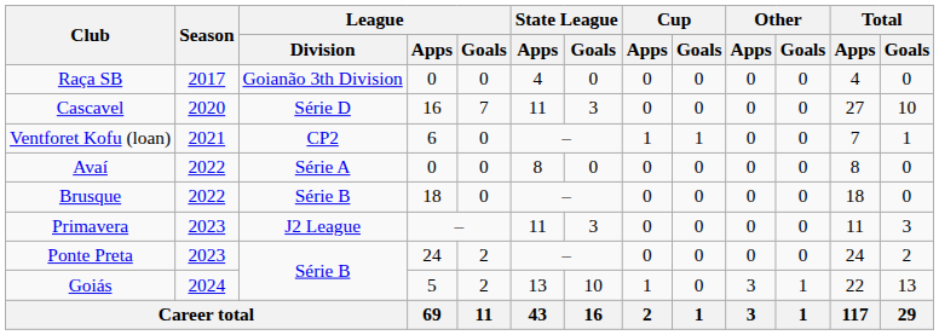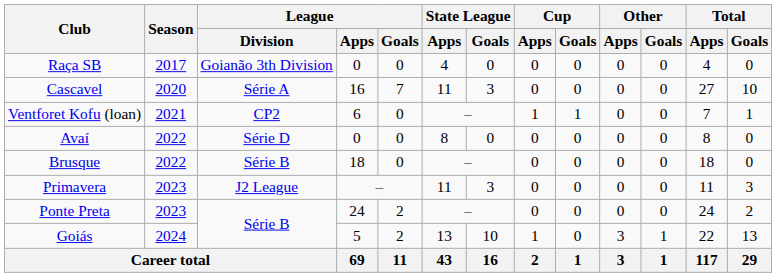 <table class="wikitable" style="text-align: center">
 <tr>
 <th rowspan="2">Club</th>
 <th rowspan="2">Season</th>
 <th colspan="3">League</th>
 <th colspan="2">State League</th>
 <th colspan="2">Cup</th>
 <th colspan="2">Other</th>
 <th colspan="2">Total</th>
 </tr>
 <tr>
 <th>Division</th>
 <th>Apps</th>
 <th>Goals</th>
 <th>Apps</th>
 <th>Goals</th>
 <th>Apps</th>
 <th>Goals</th>
 <th>Apps</th>
 <th>Goals</th>
 <th>Apps</th>
 <th>Goals</th>
 </tr>
 <tr>
 <td><a href='#'>Raça SB</a></td>
 <td><a href='#'>2017</a></td>
 <td><a href='#'>Goianão 3th Division</a></td>
 <td>0</td>
 <td>0</td>
 <td>4</td>
 <td>0</td>
 <td>0</td>
 <td>0</td>
 <td>0</td>
 <td>0</td>
 <td>4</td>
 <td>0</td>
 </tr>
 <tr>
 <td><a href='#'>Cascavel</a></td>
 <td><a href='#'>2020</a></td>
-<td><a href='#'>Série D</a></td>
+<td><a href='#'>Série A</a></td>
 <td>16</td>
 <td>7</td>
 <td>11</td>
 <td>3</td>
 <td>0</td>
 <td>0</td>
 <td>0</td>
 <td>0</td>
 <td>27</td>
 <td>10</td>
 </tr>
 <tr>
 <td><a href='#'>Ventforet Kofu</a> (loan)</td>
 <td><a href='#'>2021</a></td>
 <td><a href='#'>CP2</a></td>
 <td>6</td>
 <td>0</td>
 <td colspan="2">–</td>
 <td>1</td>
 <td>1</td>
 <td>0</td>
 <td>0</td>
 <td>7</td>
 <td>1</td>
 </tr>
 <tr>
 <td><a href='#'>Avaí</a></td>
 <td><a href='#'>2022</a></td>
-<td><a href='#'>Série A</a></td>
+<td><a href='#'>Série D</a></td>
 <td>0</td>
 <td>0</td>
 <td>8</td>
 <td>0</td>
 <td>0</td>
 <td>0</td>
 <td>0</td>
 <td>0</td>
 <td>8</td>
 <td>0</td>
 </tr>
 <tr>
 <td><a href='#'>Brusque</a></td>
 <td><a href='#'>2022</a></td>
 <td><a href='#'>Série B</a></td>
 <td>18</td>
 <td>0</td>
 <td colspan="2">–</td>
 <td>0</td>
 <td>0</td>
 <td>0</td>
 <td>0</td>
 <td>18</td>
 <td>0</td>
 </tr>
 <tr>
 <td><a href='#'>Primavera</a></td>
 <td><a href='#'>2023</a></td>
 <td><a href='#'>J2 League</a></td>
 <td colspan="2">–</td>
 <td>11</td>
 <td>3</td>
 <td>0</td>
 <td>0</td>
 <td>0</td>
 <td>0</td>
 <td>11</td>
 <td>3</td>
 </tr>
 <tr>
 <td><a href='#'>Ponte Preta</a></td>
 <td><a href='#'>2023</a></td>
 <td rowspan="2"><a href='#'>Série B</a></td>
 <td>24</td>
 <td>2</td>
 <td colspan="2">–</td>
 <td>0</td>
 <td>0</td>
 <td>0</td>
 <td>0</td>
 <td>24</td>
 <td>2</td>
 </tr>
 <tr>
 <td><a href='#'>Goiás</a></td>
 <td><a href='#'>2024</a></td>
 <td>5</td>
 <td>2</td>
 <td>13</td>
 <td>10</td>
 <td>1</td>
 <td>0</td>
 <td>3</td>
 <td>1</td>
 <td>22</td>
 <td>13</td>
 </tr>
 <tr>
 <th colspan="3"><strong>Career total</strong></th>
 <th>69</th>
 <th>11</th>
 <th>43</th>
 <th>16</th>
 <th>2</th>
 <th>1</th>
 <th>3</th>
 <th>1</th>
 <th>117</th>
 <th>29</th>
 </tr>
 </table>
